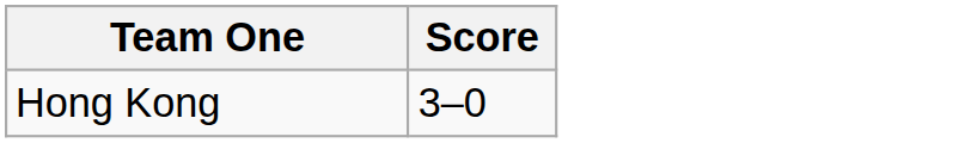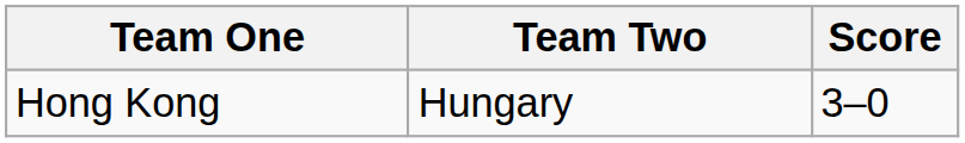 <table class="wikitable">
 <tr>
 <th width=150>Team One</th>
+<th width=150>Team Two</th>
 <th width=50>Score</th>
 </tr>
 <tr>
 <td>Hong Kong</td>
+<td>Hungary</td>
 <td>3–0</td>
 </tr>
 </table>
